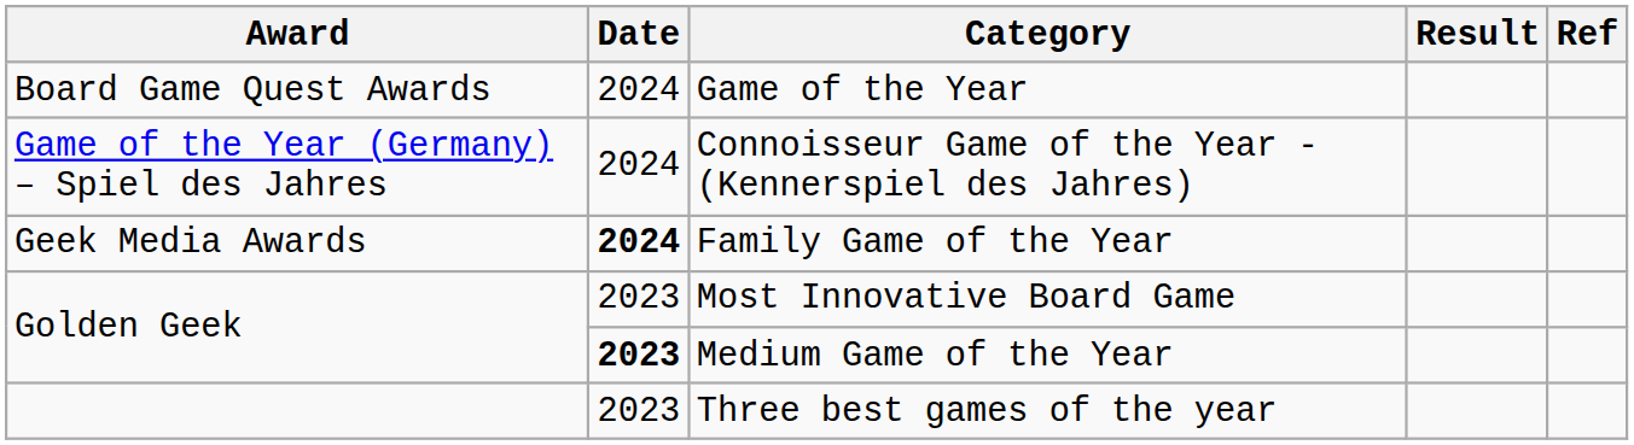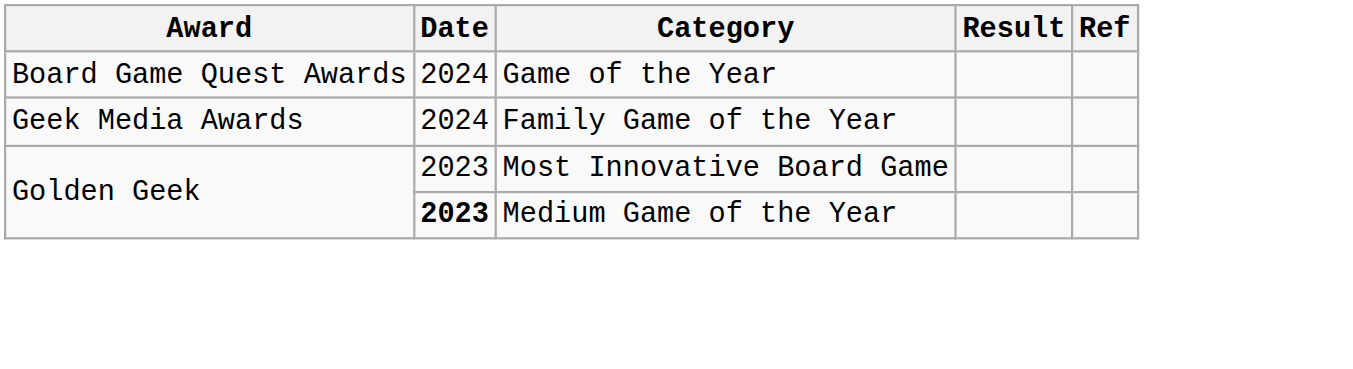 <table class="wikitable">
 <tr>
 <th>Award</th>
 <th>Date</th>
 <th>Category</th>
 <th>Result</th>
 <th>Ref</th>
 </tr>
 <tr>
 <td>Board Game Quest Awards</td>
 <td style="text-align: center;">2024</td>
 <td>Game of the Year</td>
 <td></td>
 <td></td>
 </tr>
 <tr>
-<td><a href='#'>Game of the Year (Germany)</a> – Spiel des Jahres</td>
+<td>Geek Media Awards</td>
 <td style="text-align: center;">2024</td>
-<td>Connoisseur Game of the Year - (Kennerspiel des Jahres)</td>
-<td></td>
-<td></td>
-</tr>
-<tr>
-<td>Geek Media Awards</td>
-<td style="text-align: center;"><strong>2024</strong></td>
 <td>Family Game of the Year</td>
 <td></td>
 <td><br></td>
 </tr>
 <tr>
 <td rowspan=2>Golden Geek</td>
 <td style="text-align: center;">2023</td>
 <td>Most Innovative Board Game</td>
 <td></td>
 <td><br></td>
 </tr>
 <tr>
 <td style="text-align: center;"><strong>2023</strong></td>
 <td>Medium Game of the Year</td>
 <td></td>
 <td><br></td>
 </tr>
-<tr>
-<td></td>
-<td style="text-align: center;">2023</td>
-<td>Three best games of the year</td>
-<td></td>
-<td></td>
-</tr>
 </table>
